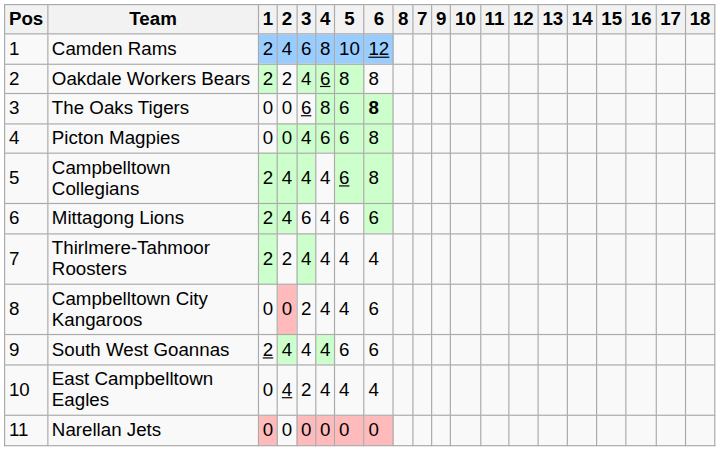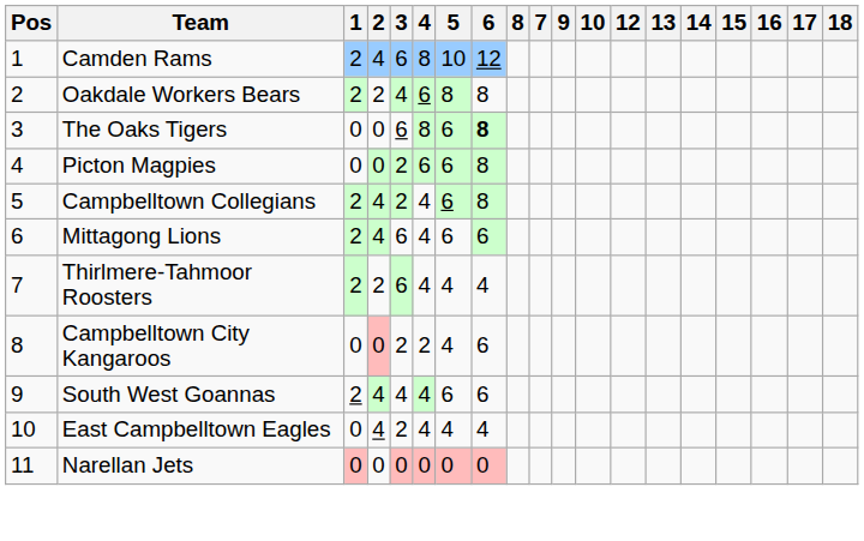 <table class="wikitable">
 <tr>
 <th>Pos</th>
 <th>Team</th>
 <th>1</th>
 <th>2</th>
 <th>3</th>
 <th>4</th>
 <th>5</th>
 <th>6</th>
 <th>8</th>
 <th>7</th>
 <th>9</th>
 <th>10</th>
-<th>11</th>
 <th>12</th>
 <th>13</th>
 <th>14</th>
 <th>15</th>
 <th>16</th>
 <th>17</th>
 <th>18</th>
 </tr>
 <tr>
 <td>1</td>
 <td> Camden Rams</td>
 <td style="background:#99ccff;">2</td>
 <td style="background:#99ccff;">4</td>
 <td style="background:#99ccff;">6</td>
 <td style="background:#99ccff;">8</td>
 <td style="background:#99ccff;">10</td>
 <td style="background:#99ccff;"><u>12</u></td>
-<td></td>
 <td></td>
 <td></td>
 <td></td>
 <td></td>
 <td></td>
 <td></td>
 <td></td>
 <td></td>
 <td></td>
 <td></td>
 <td></td>
 </tr>
 <tr>
 <td>2</td>
 <td> Oakdale Workers Bears</td>
 <td style="background:#ccffcc;">2</td>
 <td>2</td>
 <td style="background:#ccffcc;">4</td>
 <td style="background:#ccffcc;"><u>6</u></td>
 <td style="background:#ccffcc;">8</td>
 <td>8</td>
 <td></td>
 <td></td>
 <td></td>
 <td></td>
 <td></td>
 <td></td>
 <td></td>
 <td></td>
 <td></td>
 <td></td>
 <td></td>
-<td></td>
 </tr>
 <tr>
 <td>3</td>
 <td> The Oaks Tigers</td>
 <td>0</td>
 <td>0</td>
 <td><u>6</u></td>
 <td style="background:#ccffcc;">8</td>
 <td style="background:#ccffcc;">6</td>
 <td style="background:#ccffcc;"><strong>8</strong></td>
 <td></td>
 <td></td>
 <td></td>
 <td></td>
 <td></td>
 <td></td>
 <td></td>
 <td></td>
 <td></td>
 <td></td>
 <td></td>
-<td></td>
 </tr>
 <tr>
 <td>4</td>
 <td> Picton Magpies</td>
 <td>0</td>
 <td style="background:#ccffcc;">0</td>
-<td style="background:#ccffcc;">4</td>
+<td style="background:#ccffcc;">2</td>
 <td style="background:#ccffcc;">6</td>
 <td style="background:#ccffcc;">6</td>
 <td style="background:#ccffcc;">8</td>
-<td></td>
 <td></td>
 <td></td>
 <td></td>
 <td></td>
 <td></td>
 <td></td>
 <td></td>
 <td></td>
 <td></td>
 <td></td>
 <td></td>
 </tr>
 <tr>
 <td>5</td>
 <td> Campbelltown Collegians</td>
 <td style="background:#ccffcc;">2</td>
 <td style="background:#ccffcc;">4</td>
-<td style="background:#ccffcc;">4</td>
+<td style="background:#ccffcc;">2</td>
 <td>4</td>
 <td style="background:#ccffcc;"><u>6</u></td>
 <td style="background:#ccffcc;">8</td>
-<td></td>
 <td></td>
 <td></td>
 <td></td>
 <td></td>
 <td></td>
 <td></td>
 <td></td>
 <td></td>
 <td></td>
 <td></td>
 <td></td>
 </tr>
 <tr>
 <td>6</td>
 <td> Mittagong Lions</td>
 <td style="background:#ccffcc;">2</td>
 <td style="background:#ccffcc;">4</td>
 <td>6</td>
 <td>4</td>
 <td>6</td>
 <td style="background:#ccffcc;">6</td>
 <td></td>
 <td></td>
 <td></td>
 <td></td>
 <td></td>
 <td></td>
 <td></td>
 <td></td>
 <td></td>
 <td></td>
 <td></td>
-<td></td>
 </tr>
 <tr>
 <td>7</td>
 <td> Thirlmere-Tahmoor Roosters</td>
 <td style="background:#ccffcc;">2</td>
 <td>2</td>
-<td style="background:#ccffcc;">4</td>
+<td style="background:#ccffcc;">6</td>
 <td>4</td>
 <td>4</td>
 <td>4</td>
-<td></td>
 <td></td>
 <td></td>
 <td></td>
 <td></td>
 <td></td>
 <td></td>
 <td></td>
 <td></td>
 <td></td>
 <td></td>
 <td></td>
 </tr>
 <tr>
 <td>8</td>
 <td> Campbelltown City Kangaroos</td>
 <td>0</td>
 <td style="background:#ffbbbb;">0</td>
 <td>2</td>
-<td>4</td>
+<td>2</td>
 <td>4</td>
 <td>6</td>
-<td></td>
 <td></td>
 <td></td>
 <td></td>
 <td></td>
 <td></td>
 <td></td>
 <td></td>
 <td></td>
 <td></td>
 <td></td>
 <td></td>
 </tr>
 <tr>
 <td>9</td>
 <td> South West Goannas</td>
 <td><u>2</u></td>
 <td style="background:#ccffcc;">4</td>
 <td>4</td>
 <td style="background:#ccffcc;">4</td>
 <td>6</td>
 <td>6</td>
 <td></td>
 <td></td>
 <td></td>
 <td></td>
 <td></td>
 <td></td>
 <td></td>
 <td></td>
 <td></td>
 <td></td>
 <td></td>
-<td></td>
 </tr>
 <tr>
 <td>10</td>
 <td> East Campbelltown Eagles</td>
 <td>0</td>
 <td><u>4</u></td>
 <td>2</td>
 <td>4</td>
 <td>4</td>
 <td>4</td>
-<td></td>
 <td></td>
 <td></td>
 <td></td>
 <td></td>
 <td></td>
 <td></td>
 <td></td>
 <td></td>
 <td></td>
 <td></td>
 <td></td>
 </tr>
 <tr>
 <td>11</td>
 <td> Narellan Jets</td>
 <td style="background:#ffbbbb;">0</td>
 <td>0</td>
 <td style="background:#ffbbbb;">0</td>
 <td style="background:#ffbbbb;">0</td>
 <td style="background:#ffbbbb;">0</td>
 <td style="background:#ffbbbb;">0</td>
 <td></td>
 <td></td>
 <td></td>
 <td></td>
 <td></td>
 <td></td>
 <td></td>
 <td></td>
 <td></td>
 <td></td>
 <td></td>
-<td></td>
 </tr>
 </table>
